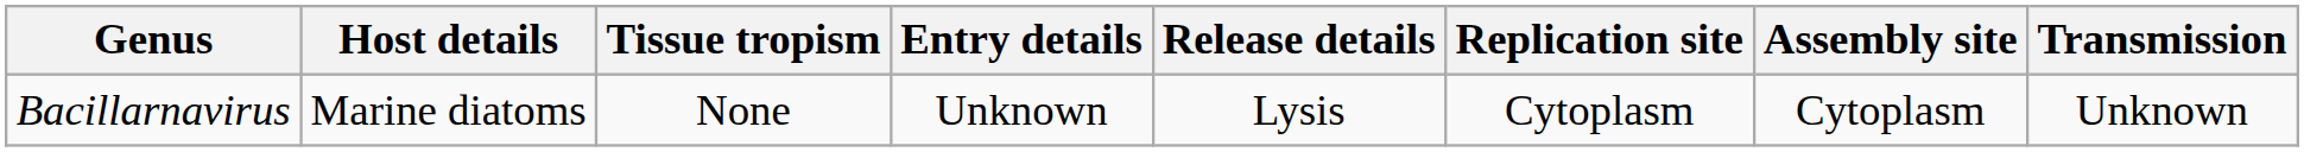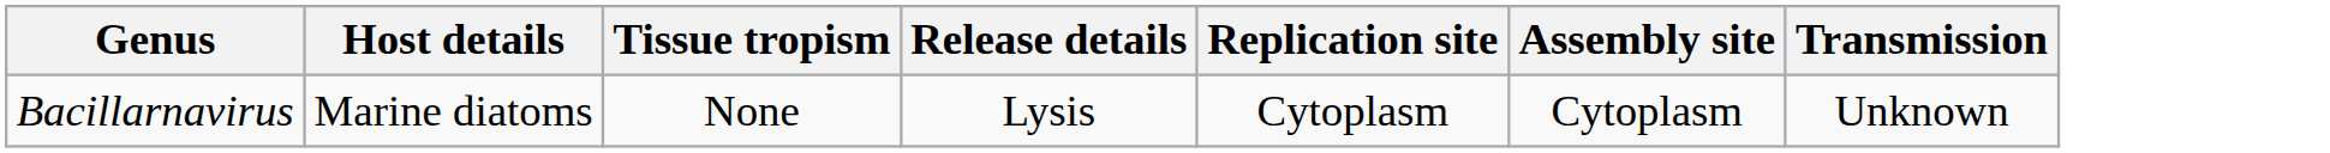 <table class="wikitable sortable" style="text-align:center">
 <tr>
 <th>Genus</th>
 <th>Host details</th>
 <th>Tissue tropism</th>
-<th>Entry details</th>
 <th>Release details</th>
 <th>Replication site</th>
 <th>Assembly site</th>
 <th>Transmission</th>
 </tr>
 <tr>
 <td><em>Bacillarnavirus</em></td>
 <td>Marine diatoms</td>
 <td>None</td>
-<td>Unknown</td>
 <td>Lysis</td>
 <td>Cytoplasm</td>
 <td>Cytoplasm</td>
 <td>Unknown</td>
 </tr>
 </table>
